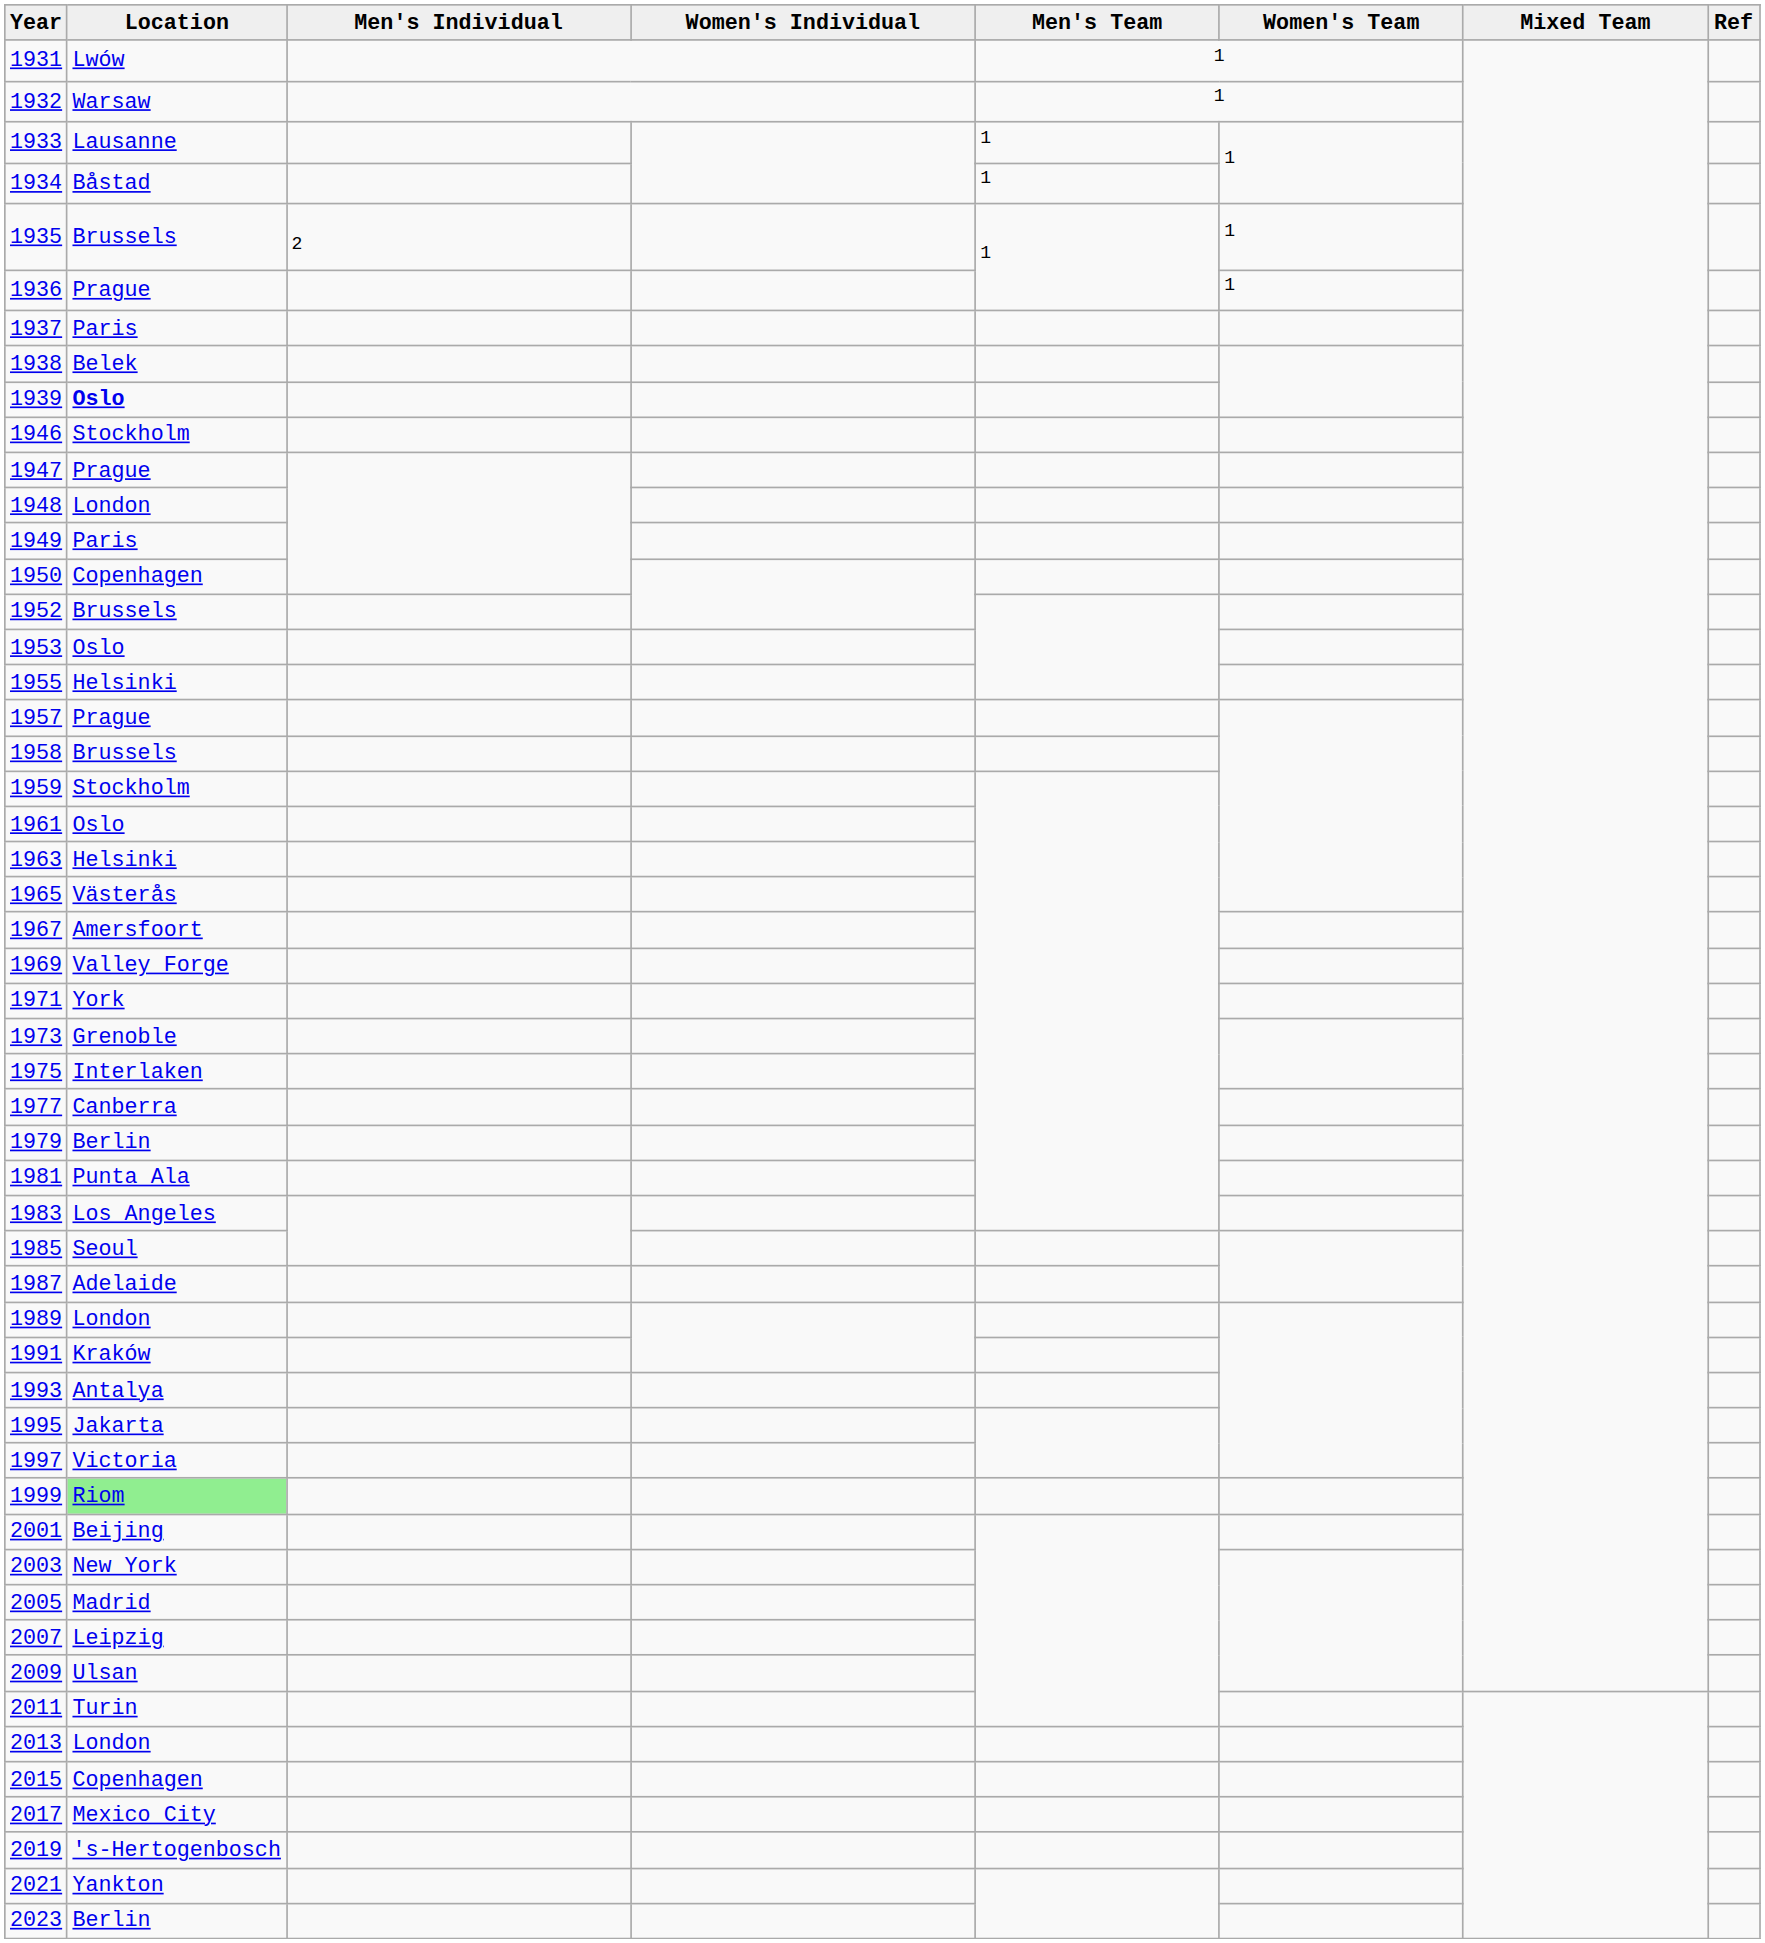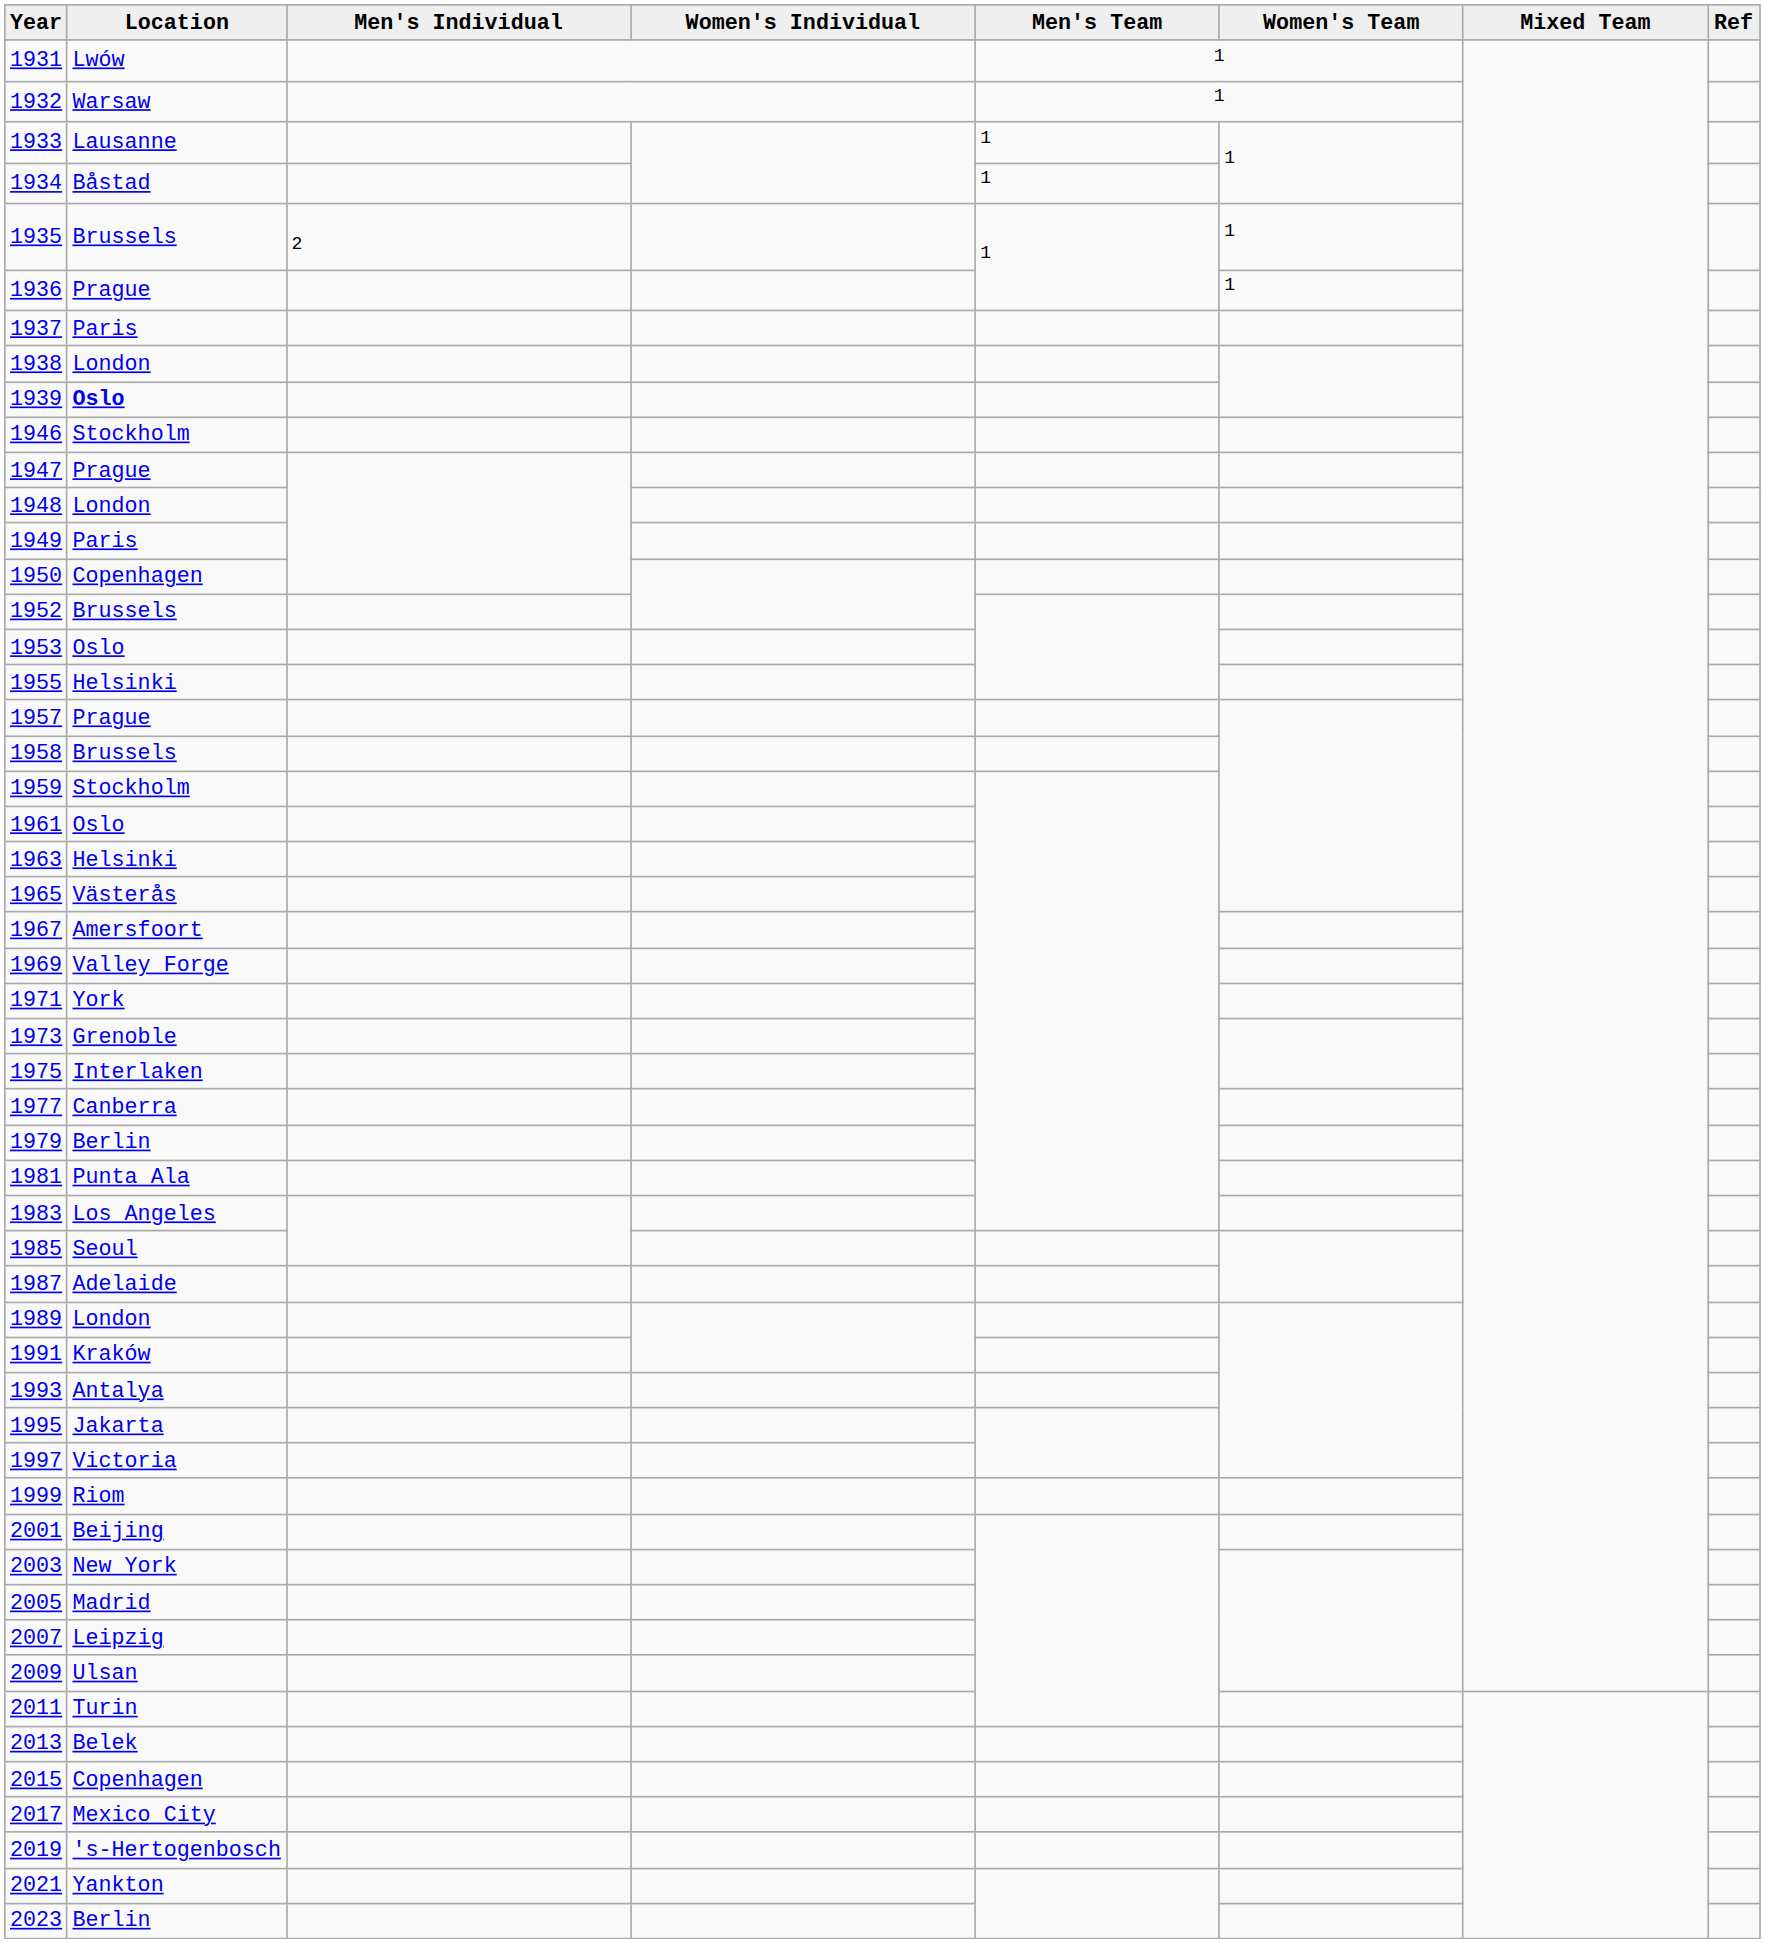 <table class="wikitable">
 <tr>
 <th scope="col" ! width="25" style="background: #efefef;">Year</th>
 <th scope="col" ! width="125" style="background: #efefef;">Location</th>
 <th scope="col" ! width="200" style="background: #efefef;">Men's Individual</th>
 <th scope="col" ! width="200" style="background: #efefef;">Women's Individual</th>
 <th scope="col" ! width="140" style="background: #efefef;">Men's Team</th>
 <th scope="col" ! width="140" style="background: #efefef;">Women's Team</th>
 <th scope="col" ! width="140" style="background: #efefef;">Mixed Team</th>
 <th scope="col" ! width="25" style="background: #efefef;">Ref</th>
 </tr>
 <tr>
 <td><a href='#'>1931</a></td>
 <td> <a href='#'>Lwów</a></td>
 <td colspan="2" style="text-align:center;"></td>
 <td colspan="2" style="text-align:center;"><em></em> <sup>1</sup></td>
 <td rowspan=45></td>
 <td></td>
 </tr>
 <tr>
 <td><a href='#'>1932</a></td>
 <td> <a href='#'>Warsaw</a></td>
 <td colspan="2" style="text-align:center;"></td>
 <td colspan="2" style="text-align:center;"><em></em> <sup>1</sup></td>
 <td></td>
 </tr>
 <tr>
 <td><a href='#'>1933</a></td>
 <td> <a href='#'>Lausanne</a></td>
 <td></td>
 <td rowspan=2></td>
 <td><em></em> <sup>1</sup></td>
 <td rowspan=2><em></em> <sup>1</sup></td>
 <td></td>
 </tr>
 <tr>
 <td><a href='#'>1934</a></td>
 <td> <a href='#'>Båstad</a></td>
 <td></td>
 <td><em></em> <sup>1</sup></td>
 <td></td>
 </tr>
 <tr>
 <td><a href='#'>1935</a></td>
 <td> <a href='#'>Brussels</a></td>
 <td><br><em></em><sup>2</sup></td>
 <td></td>
 <td rowspan=2><em></em> <sup>1</sup></td>
 <td><em></em> <sup>1</sup></td>
 <td></td>
 </tr>
 <tr>
 <td><a href='#'>1936</a></td>
 <td> <a href='#'>Prague</a></td>
 <td></td>
 <td></td>
 <td><em></em> <sup>1</sup></td>
 <td></td>
 </tr>
 <tr>
 <td><a href='#'>1937</a></td>
 <td> <a href='#'>Paris</a></td>
 <td></td>
 <td></td>
 <td></td>
 <td></td>
 <td></td>
 </tr>
 <tr>
 <td><a href='#'>1938</a></td>
-<td> <a href='#'>Belek</a></td>
+<td> <a href='#'>London</a></td>
 <td></td>
 <td> <br> </td>
 <td></td>
 <td rowspan=2></td>
 <td></td>
 </tr>
 <tr>
 <td><a href='#'>1939</a></td>
 <td><strong> <a href='#'>Oslo</a></strong></td>
 <td></td>
 <td></td>
 <td></td>
 <td></td>
 </tr>
 <tr>
 <td><a href='#'>1946</a></td>
 <td> <a href='#'>Stockholm</a></td>
 <td></td>
 <td></td>
 <td></td>
 <td></td>
 <td></td>
 </tr>
 <tr>
 <td><a href='#'>1947</a></td>
 <td> <a href='#'>Prague</a></td>
 <td rowspan=4></td>
 <td></td>
 <td></td>
 <td></td>
 <td></td>
 </tr>
 <tr>
 <td><a href='#'>1948</a></td>
 <td> <a href='#'>London</a></td>
 <td></td>
 <td></td>
 <td></td>
 <td></td>
 </tr>
 <tr>
 <td><a href='#'>1949</a></td>
 <td> <a href='#'>Paris</a></td>
 <td></td>
 <td></td>
 <td></td>
 <td></td>
 </tr>
 <tr>
 <td><a href='#'>1950</a></td>
 <td> <a href='#'>Copenhagen</a></td>
 <td rowspan=2></td>
 <td></td>
 <td></td>
 <td></td>
 </tr>
 <tr>
 <td><a href='#'>1952</a></td>
 <td> <a href='#'>Brussels</a></td>
 <td></td>
 <td rowspan=3></td>
 <td></td>
 <td></td>
 </tr>
 <tr>
 <td><a href='#'>1953</a></td>
 <td> <a href='#'>Oslo</a></td>
 <td></td>
 <td></td>
 <td></td>
 <td></td>
 </tr>
 <tr>
 <td><a href='#'>1955</a></td>
 <td> <a href='#'>Helsinki</a></td>
 <td></td>
 <td></td>
 <td></td>
 <td></td>
 </tr>
 <tr>
 <td><a href='#'>1957</a></td>
 <td> <a href='#'>Prague</a></td>
 <td></td>
 <td></td>
 <td></td>
 <td rowspan=6></td>
 <td></td>
 </tr>
 <tr>
 <td><a href='#'>1958</a></td>
 <td> <a href='#'>Brussels</a></td>
 <td></td>
 <td></td>
 <td></td>
 <td></td>
 </tr>
 <tr>
 <td><a href='#'>1959</a></td>
 <td> <a href='#'>Stockholm</a></td>
 <td></td>
 <td></td>
 <td rowspan=13></td>
 <td></td>
 </tr>
 <tr>
 <td><a href='#'>1961</a></td>
 <td> <a href='#'>Oslo</a></td>
 <td></td>
 <td></td>
 <td></td>
 </tr>
 <tr>
 <td><a href='#'>1963</a></td>
 <td> <a href='#'>Helsinki</a></td>
 <td></td>
 <td></td>
 <td></td>
 </tr>
 <tr>
 <td><a href='#'>1965</a></td>
 <td> <a href='#'>Västerås</a></td>
 <td></td>
 <td></td>
 <td></td>
 </tr>
 <tr>
 <td><a href='#'>1967</a></td>
 <td> <a href='#'>Amersfoort</a></td>
 <td></td>
 <td></td>
 <td></td>
 <td></td>
 </tr>
 <tr>
 <td><a href='#'>1969</a></td>
 <td> <a href='#'>Valley Forge</a></td>
 <td></td>
 <td></td>
 <td></td>
 <td></td>
 </tr>
 <tr>
 <td><a href='#'>1971</a></td>
 <td> <a href='#'>York</a></td>
 <td></td>
 <td></td>
 <td></td>
 <td></td>
 </tr>
 <tr>
 <td><a href='#'>1973</a></td>
 <td> <a href='#'>Grenoble</a></td>
 <td></td>
 <td></td>
 <td rowspan=2></td>
 <td></td>
 </tr>
 <tr>
 <td><a href='#'>1975</a></td>
 <td> <a href='#'>Interlaken</a></td>
 <td></td>
 <td></td>
 <td></td>
 </tr>
 <tr>
 <td><a href='#'>1977</a></td>
 <td> <a href='#'>Canberra</a></td>
 <td></td>
 <td></td>
 <td></td>
 <td></td>
 </tr>
 <tr>
 <td><a href='#'>1979</a></td>
 <td> <a href='#'>Berlin</a></td>
 <td></td>
 <td></td>
 <td></td>
 <td></td>
 </tr>
 <tr>
 <td><a href='#'>1981</a></td>
 <td> <a href='#'>Punta Ala</a></td>
 <td></td>
 <td></td>
 <td></td>
 <td></td>
 </tr>
 <tr>
 <td><a href='#'>1983</a></td>
 <td> <a href='#'>Los Angeles</a></td>
 <td rowspan=2></td>
 <td></td>
 <td></td>
 <td></td>
 </tr>
 <tr>
 <td><a href='#'>1985</a></td>
 <td> <a href='#'>Seoul</a></td>
 <td></td>
 <td></td>
 <td rowspan=2></td>
 <td></td>
 </tr>
 <tr>
 <td><a href='#'>1987</a></td>
 <td> <a href='#'>Adelaide</a></td>
 <td></td>
 <td></td>
 <td></td>
 <td></td>
 </tr>
 <tr>
 <td><a href='#'>1989</a></td>
 <td> <a href='#'>London</a></td>
 <td></td>
 <td rowspan=2></td>
 <td></td>
 <td rowspan=5></td>
 <td></td>
 </tr>
 <tr>
 <td><a href='#'>1991</a></td>
 <td> <a href='#'>Kraków</a></td>
 <td></td>
 <td></td>
 <td></td>
 </tr>
 <tr>
 <td><a href='#'>1993</a></td>
 <td> <a href='#'>Antalya</a></td>
 <td></td>
 <td></td>
 <td></td>
 <td></td>
 </tr>
 <tr>
 <td><a href='#'>1995</a></td>
 <td> <a href='#'>Jakarta</a></td>
 <td></td>
 <td></td>
 <td rowspan=2></td>
 <td></td>
 </tr>
 <tr>
 <td><a href='#'>1997</a></td>
 <td> <a href='#'>Victoria</a></td>
 <td></td>
 <td></td>
 <td></td>
 </tr>
 <tr>
 <td><a href='#'>1999</a></td>
-<td style="background: lightgreen;"> <a href='#'>Riom</a></td>
+<td> <a href='#'>Riom</a></td>
 <td></td>
 <td></td>
 <td></td>
 <td></td>
 <td></td>
 </tr>
 <tr>
 <td><a href='#'>2001</a></td>
 <td> <a href='#'>Beijing</a></td>
 <td></td>
 <td></td>
 <td rowspan=6></td>
 <td></td>
 <td></td>
 </tr>
 <tr>
 <td><a href='#'>2003</a></td>
 <td> <a href='#'>New York</a></td>
 <td></td>
 <td></td>
 <td rowspan=4></td>
 <td></td>
 </tr>
 <tr>
 <td><a href='#'>2005</a></td>
 <td> <a href='#'>Madrid</a></td>
 <td></td>
 <td></td>
 <td></td>
 </tr>
 <tr>
 <td><a href='#'>2007</a></td>
 <td> <a href='#'>Leipzig</a></td>
 <td></td>
 <td></td>
 <td></td>
 </tr>
 <tr>
 <td><a href='#'>2009</a></td>
 <td> <a href='#'>Ulsan</a></td>
 <td></td>
 <td></td>
 <td></td>
 </tr>
 <tr>
 <td><a href='#'>2011</a></td>
 <td> <a href='#'>Turin</a></td>
 <td></td>
 <td></td>
 <td></td>
 <td rowspan=7></td>
 <td></td>
 </tr>
 <tr>
 <td><a href='#'>2013</a></td>
-<td> <a href='#'>London</a></td>
+<td> <a href='#'>Belek</a></td>
 <td></td>
 <td></td>
 <td></td>
 <td></td>
 <td></td>
 </tr>
 <tr>
 <td><a href='#'>2015</a></td>
 <td> <a href='#'>Copenhagen</a></td>
 <td></td>
 <td></td>
 <td></td>
 <td></td>
 <td></td>
 </tr>
 <tr>
 <td><a href='#'>2017</a></td>
 <td> <a href='#'>Mexico City</a></td>
 <td></td>
 <td></td>
 <td></td>
 <td></td>
 <td></td>
 </tr>
 <tr>
 <td><a href='#'>2019</a></td>
 <td> <a href='#'>'s-Hertogenbosch</a></td>
 <td></td>
 <td></td>
 <td></td>
 <td></td>
 <td></td>
 </tr>
 <tr>
 <td><a href='#'>2021</a></td>
 <td> <a href='#'>Yankton</a></td>
 <td></td>
 <td></td>
 <td rowspan=2></td>
 <td></td>
 <td></td>
 </tr>
 <tr>
 <td><a href='#'>2023</a></td>
 <td> <a href='#'>Berlin</a></td>
 <td></td>
 <td></td>
 <td></td>
 </tr>
 <tr>
 </tr>
 </table>
